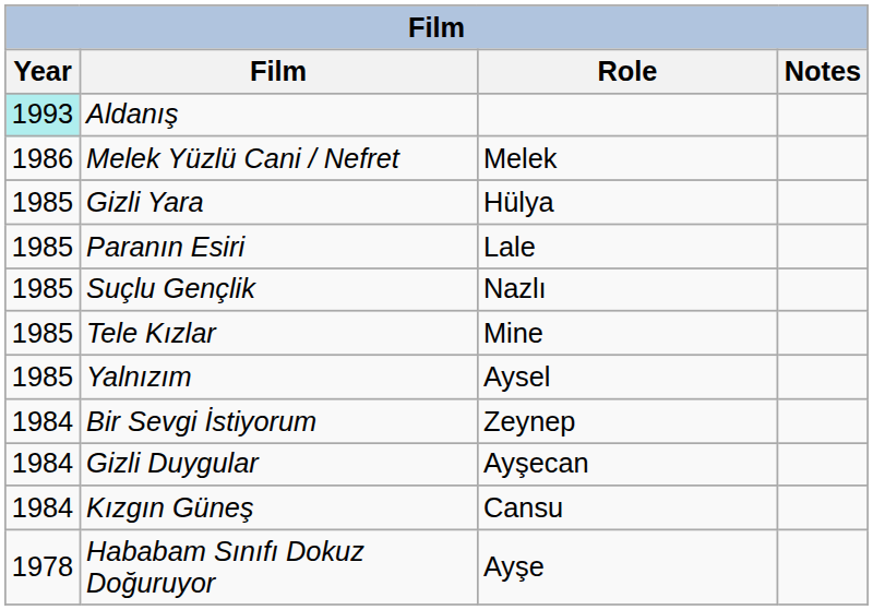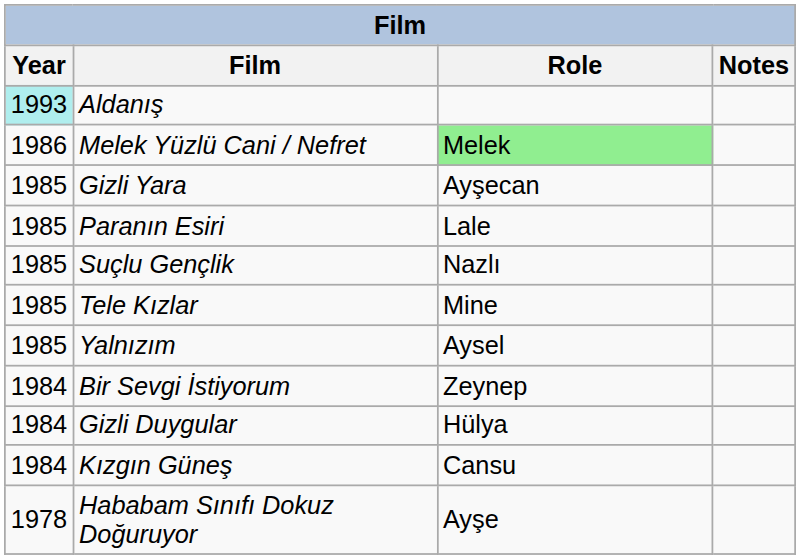 <table class="wikitable" style="font-size: 90%;">
 <tr>
 <th colspan="4" style="background: LightSteelBlue;">Film</th>
 </tr>
 <tr>
 <th>Year</th>
 <th width="200">Film</th>
 <th width="150">Role</th>
 <th>Notes</th>
 </tr>
 <tr>
 <td style="background: paleturquoise;">1993</td>
 <td><em>Aldanış </em></td>
 <td></td>
 <td></td>
 </tr>
 <tr>
 <td>1986</td>
 <td><em>Melek Yüzlü Cani / Nefret</em></td>
-<td>Melek</td>
+<td style="background: lightgreen;">Melek</td>
 <td></td>
 </tr>
 <tr>
 <td>1985</td>
 <td><em>Gizli Yara</em></td>
-<td>Hülya</td>
+<td>Ayşecan</td>
 <td></td>
 </tr>
 <tr>
 <td>1985</td>
 <td><em>Paranın Esiri</em></td>
 <td>Lale</td>
 <td></td>
 </tr>
 <tr>
 <td>1985</td>
 <td><em>Suçlu Gençlik</em></td>
 <td>Nazlı</td>
 <td></td>
 </tr>
 <tr>
 <td>1985</td>
 <td><em>Tele Kızlar</em></td>
 <td>Mine</td>
 <td></td>
 </tr>
 <tr>
 <td>1985</td>
 <td><em>Yalnızım</em></td>
 <td>Aysel</td>
 <td></td>
 </tr>
 <tr>
 <td>1984</td>
 <td><em>Bir Sevgi İstiyorum</em></td>
 <td>Zeynep</td>
 <td></td>
 </tr>
 <tr>
 <td>1984</td>
 <td><em>Gizli Duygular</em></td>
-<td>Ayşecan</td>
+<td>Hülya</td>
 <td></td>
 </tr>
 <tr>
 <td>1984</td>
 <td><em>Kızgın Güneş</em></td>
 <td>Cansu</td>
 <td></td>
 </tr>
 <tr>
 <td>1978</td>
 <td><em>Hababam Sınıfı Dokuz Doğuruyor</em></td>
 <td>Ayşe</td>
 <td></td>
 </tr>
 </table>
